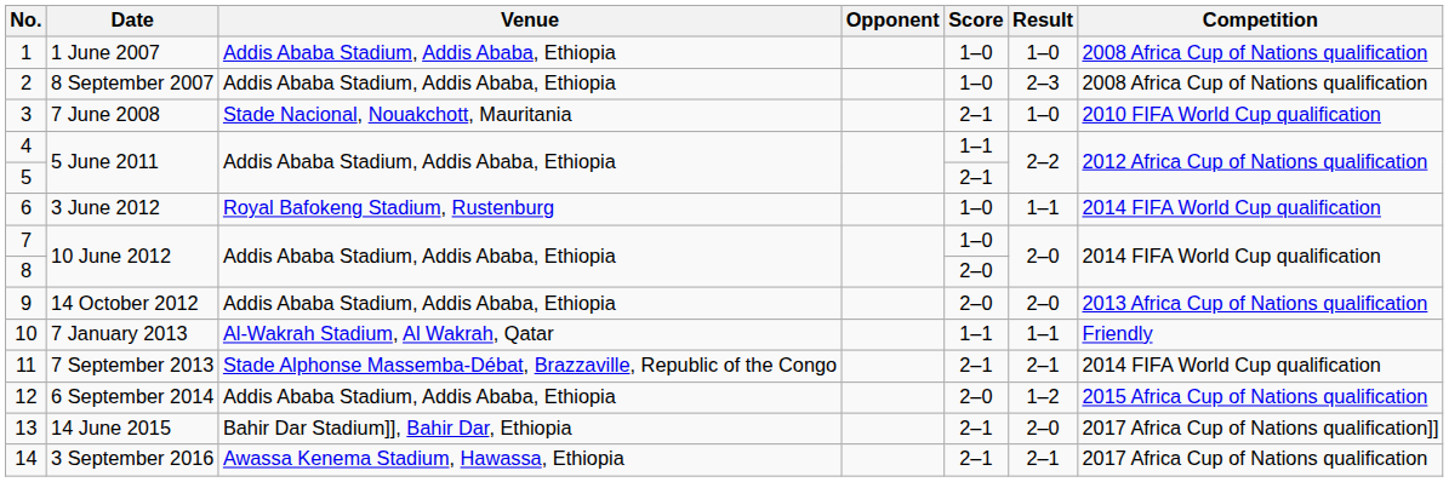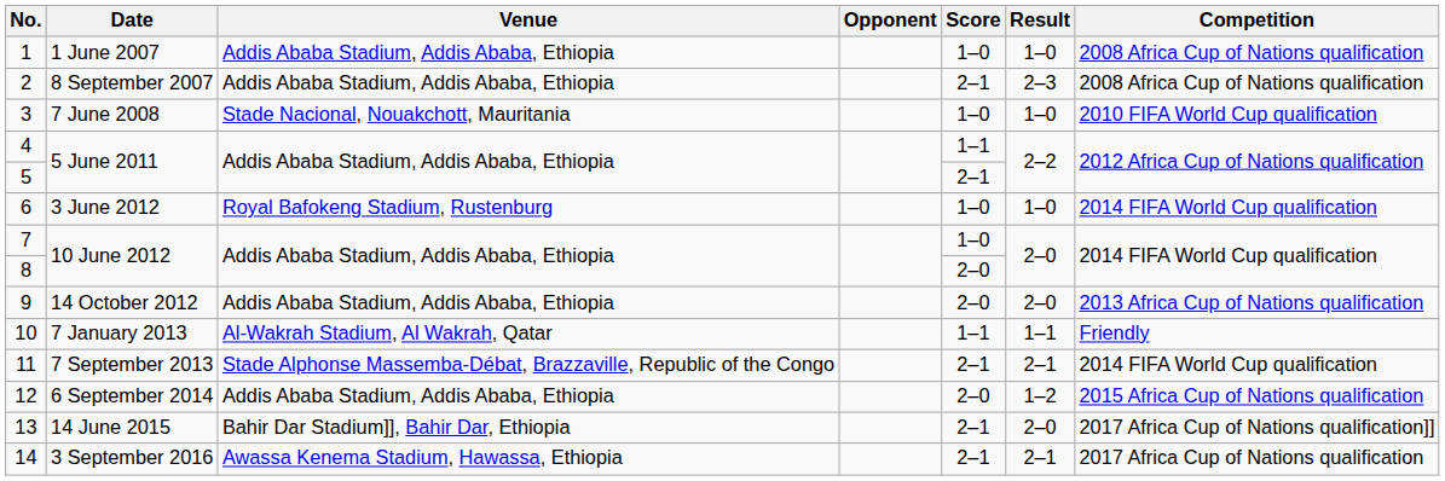 <table class="wikitable sortable">
 <tr>
 <th scope="col">No.</th>
 <th scope="col">Date</th>
 <th scope="col">Venue</th>
 <th scope="col">Opponent</th>
 <th scope="col">Score</th>
 <th scope="col">Result</th>
 <th scope="col">Competition</th>
 </tr>
 <tr>
 <td align="center">1</td>
 <td>1 June 2007</td>
 <td><a href='#'>Addis Ababa Stadium</a>, <a href='#'>Addis Ababa</a>, Ethiopia</td>
 <td></td>
 <td align="center">1–0</td>
 <td align="center">1–0</td>
 <td><a href='#'>2008 Africa Cup of Nations qualification</a></td>
 </tr>
 <tr>
 <td align="center">2</td>
 <td>8 September 2007</td>
 <td>Addis Ababa Stadium, Addis Ababa, Ethiopia</td>
 <td></td>
-<td align="center">1–0</td>
+<td align="center">2–1</td>
 <td align="center">2–3</td>
 <td>2008 Africa Cup of Nations qualification</td>
 </tr>
 <tr>
 <td align="center">3</td>
 <td>7 June 2008</td>
 <td><a href='#'>Stade Nacional</a>, <a href='#'>Nouakchott</a>, Mauritania</td>
 <td></td>
-<td align="center">2–1</td>
+<td align="center">1–0</td>
 <td align="center">1–0</td>
 <td><a href='#'>2010 FIFA World Cup qualification</a></td>
 </tr>
 <tr>
 <td align="center">4</td>
 <td rowspan="2">5 June 2011</td>
 <td rowspan="2">Addis Ababa Stadium, Addis Ababa, Ethiopia</td>
 <td rowspan="2"></td>
 <td align="center">1–1</td>
 <td rowspan="2" style="text-align:center">2–2</td>
 <td rowspan="2"><a href='#'>2012 Africa Cup of Nations qualification</a></td>
 </tr>
 <tr>
 <td align="center">5</td>
 <td align="center">2–1</td>
 </tr>
 <tr>
 <td align="center">6</td>
 <td>3 June 2012</td>
 <td><a href='#'>Royal Bafokeng Stadium</a>, <a href='#'>Rustenburg</a></td>
 <td></td>
 <td align="center">1–0</td>
-<td align="center">1–1</td>
+<td align="center">1–0</td>
 <td><a href='#'>2014 FIFA World Cup qualification</a></td>
 </tr>
 <tr>
 <td align="center">7</td>
 <td rowspan="2">10 June 2012</td>
 <td rowspan="2">Addis Ababa Stadium, Addis Ababa, Ethiopia</td>
 <td rowspan="2"></td>
 <td align="center">1–0</td>
 <td rowspan="2" style="text-align:center">2–0</td>
 <td rowspan="2">2014 FIFA World Cup qualification</td>
 </tr>
 <tr>
 <td align="center">8</td>
 <td align="center">2–0</td>
 </tr>
 <tr>
 <td align="center">9</td>
 <td>14 October 2012</td>
 <td>Addis Ababa Stadium, Addis Ababa, Ethiopia</td>
 <td></td>
 <td align="center">2–0</td>
 <td align="center">2–0</td>
 <td><a href='#'>2013 Africa Cup of Nations qualification</a></td>
 </tr>
 <tr>
 <td align="center">10</td>
 <td>7 January 2013</td>
 <td><a href='#'>Al-Wakrah Stadium</a>, <a href='#'>Al Wakrah</a>, Qatar</td>
 <td></td>
 <td align="center">1–1</td>
 <td align="center">1–1</td>
 <td><a href='#'>Friendly</a></td>
 </tr>
 <tr>
 <td align="center">11</td>
 <td>7 September 2013</td>
 <td><a href='#'>Stade Alphonse Massemba-Débat</a>, <a href='#'>Brazzaville</a>, Republic of the Congo</td>
 <td></td>
 <td align="center">2–1</td>
 <td align="center">2–1</td>
 <td>2014 FIFA World Cup qualification</td>
 </tr>
 <tr>
 <td align="center">12</td>
 <td>6 September 2014</td>
 <td>Addis Ababa Stadium, Addis Ababa, Ethiopia</td>
 <td></td>
 <td align="center">2–0</td>
 <td align="center">1–2</td>
 <td><a href='#'>2015 Africa Cup of Nations qualification</a></td>
 </tr>
 <tr>
 <td align="center">13</td>
 <td>14 June 2015</td>
 <td>Bahir Dar Stadium]], <a href='#'>Bahir Dar</a>, Ethiopia</td>
 <td></td>
 <td align="center">2–1</td>
 <td align="center">2–0</td>
 <td 2017 Africa Cup of Nations qualification Group J>2017 Africa Cup of Nations qualification]]</td>
 </tr>
 <tr>
 <td align="center">14</td>
 <td>3 September 2016</td>
 <td><a href='#'>Awassa Kenema Stadium</a>, <a href='#'>Hawassa</a>, Ethiopia</td>
 <td></td>
 <td align="center">2–1</td>
 <td align="center">2–1</td>
 <td>2017 Africa Cup of Nations qualification</td>
 </tr>
 </table>
